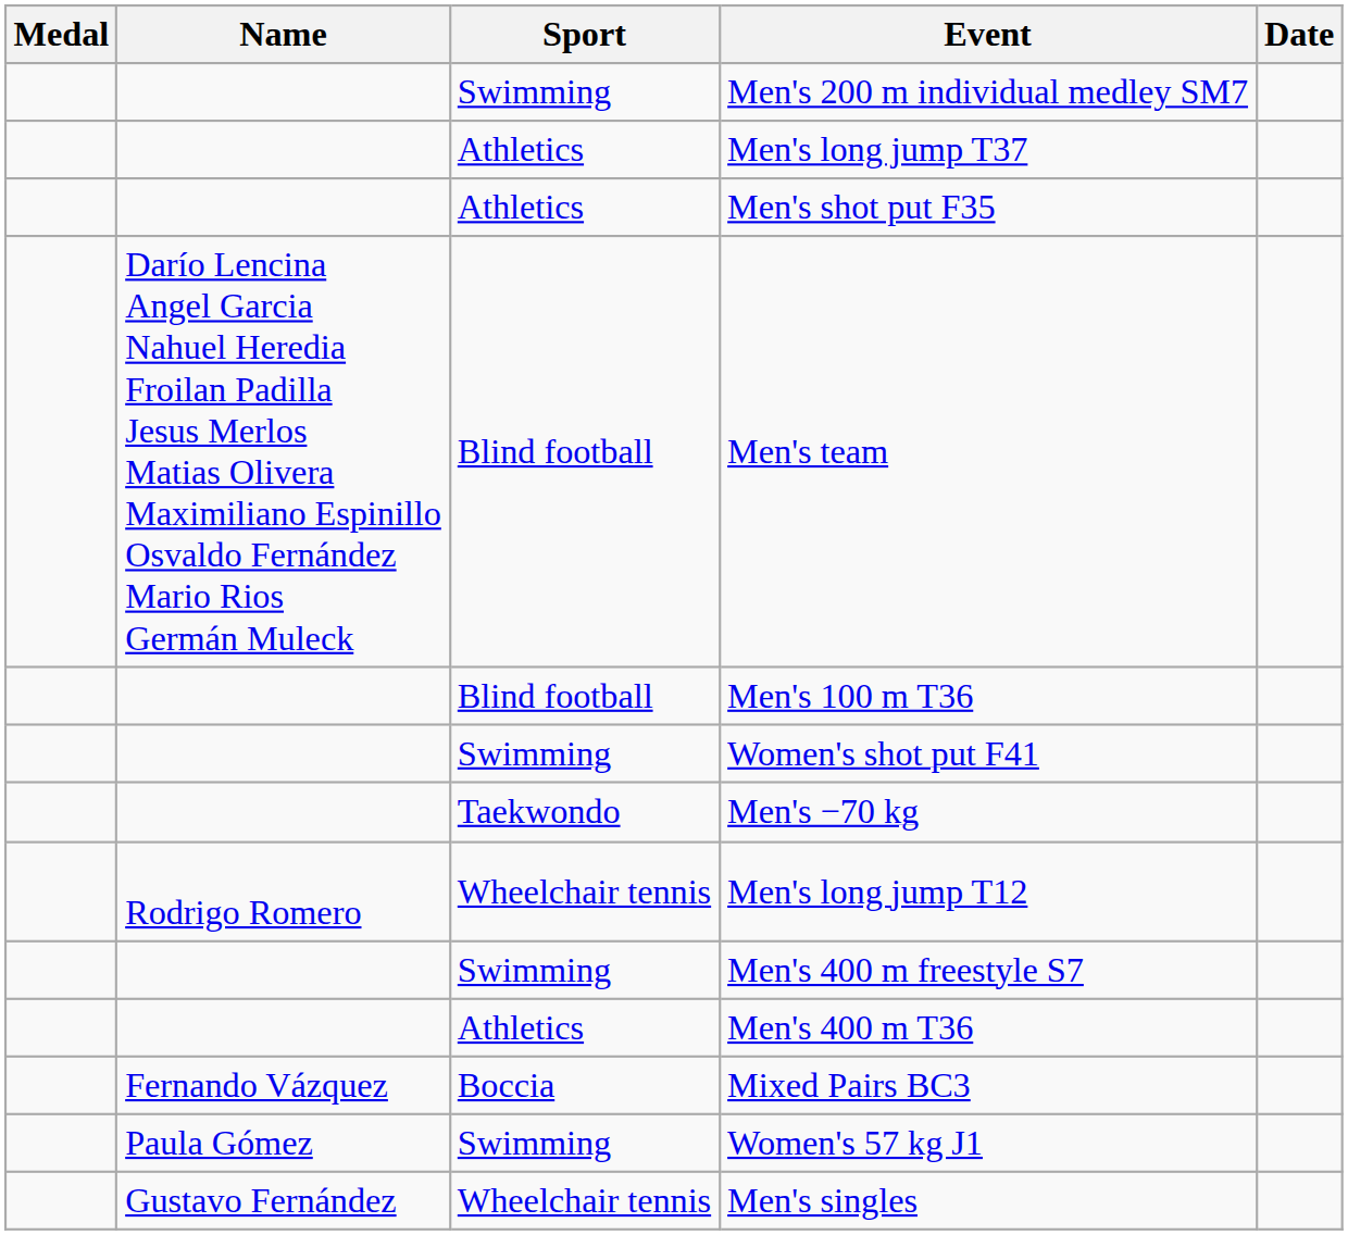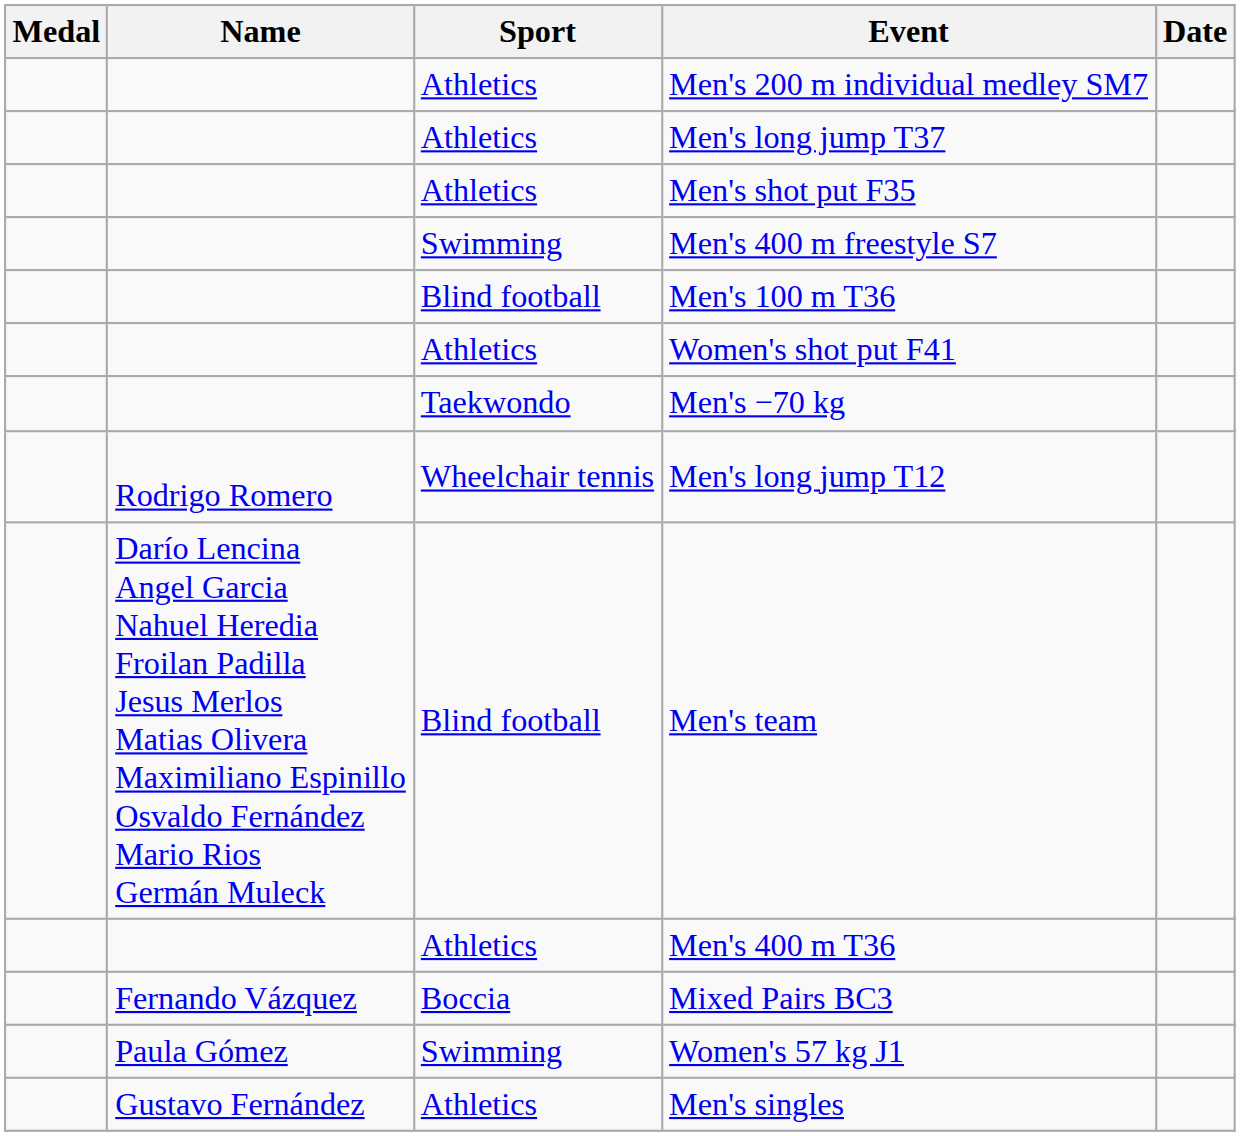 <table class="wikitable sortable" style=font-size:95%>
 <tr>
 <th>Medal</th>
 <th>Name</th>
 <th>Sport</th>
 <th>Event</th>
 <th>Date</th>
 </tr>
 <tr>
 <td></td>
 <td></td>
-<td><a href='#'>Swimming</a></td>
+<td><a href='#'>Athletics</a></td>
 <td><a href='#'>Men's 200 m individual medley SM7</a></td>
 <td></td>
 </tr>
 <tr>
 <td></td>
 <td></td>
 <td><a href='#'>Athletics</a></td>
 <td><a href='#'>Men's long jump T37</a></td>
 <td></td>
 </tr>
 <tr>
 <td></td>
 <td></td>
 <td><a href='#'>Athletics</a></td>
 <td><a href='#'>Men's shot put F35</a></td>
 <td></td>
 </tr>
 <tr>
 <td></td>
-<td><a href='#'>Darío Lencina</a><br><a href='#'>Angel Garcia</a><br><a href='#'>Nahuel Heredia</a><br><a href='#'>Froilan Padilla</a><br><a href='#'>Jesus Merlos</a><br><a href='#'>Matias Olivera</a><br><a href='#'>Maximiliano Espinillo</a><br><a href='#'>Osvaldo Fernández</a><br><a href='#'>Mario Rios</a><br><a href='#'>Germán Muleck</a></td>
-<td><a href='#'>Blind football</a></td>
-<td><a href='#'>Men's team</a></td>
+<td></td>
+<td><a href='#'>Swimming</a></td>
+<td><a href='#'>Men's 400 m freestyle S7</a></td>
 <td></td>
 </tr>
 <tr>
 <td></td>
 <td></td>
 <td><a href='#'>Blind football</a></td>
 <td><a href='#'>Men's 100 m T36</a></td>
 <td></td>
 </tr>
 <tr>
 <td></td>
 <td></td>
-<td><a href='#'>Swimming</a></td>
+<td><a href='#'>Athletics</a></td>
 <td><a href='#'>Women's shot put F41</a></td>
 <td></td>
 </tr>
 <tr>
 <td></td>
 <td></td>
 <td><a href='#'>Taekwondo</a></td>
 <td><a href='#'>Men's −70 kg</a></td>
 <td></td>
 </tr>
 <tr>
 <td></td>
 <td><br><a href='#'>Rodrigo Romero</a></td>
 <td><a href='#'>Wheelchair tennis</a></td>
 <td><a href='#'>Men's long jump T12</a></td>
 <td></td>
 </tr>
 <tr>
 <td></td>
-<td></td>
-<td><a href='#'>Swimming</a></td>
-<td><a href='#'>Men's 400 m freestyle S7</a></td>
+<td><a href='#'>Darío Lencina</a><br><a href='#'>Angel Garcia</a><br><a href='#'>Nahuel Heredia</a><br><a href='#'>Froilan Padilla</a><br><a href='#'>Jesus Merlos</a><br><a href='#'>Matias Olivera</a><br><a href='#'>Maximiliano Espinillo</a><br><a href='#'>Osvaldo Fernández</a><br><a href='#'>Mario Rios</a><br><a href='#'>Germán Muleck</a></td>
+<td><a href='#'>Blind football</a></td>
+<td><a href='#'>Men's team</a></td>
 <td></td>
 </tr>
 <tr>
 <td></td>
 <td></td>
 <td><a href='#'>Athletics</a></td>
 <td><a href='#'>Men's 400 m T36</a></td>
 <td></td>
 </tr>
 <tr>
 <td></td>
 <td><a href='#'>Fernando Vázquez</a></td>
 <td><a href='#'>Boccia</a></td>
 <td><a href='#'>Mixed Pairs BC3</a></td>
 <td></td>
 </tr>
 <tr>
 <td></td>
 <td><a href='#'>Paula Gómez</a></td>
 <td><a href='#'>Swimming</a></td>
 <td><a href='#'>Women's 57 kg J1</a></td>
 <td></td>
 </tr>
 <tr>
 <td></td>
 <td><a href='#'>Gustavo Fernández</a></td>
-<td><a href='#'>Wheelchair tennis</a></td>
+<td><a href='#'>Athletics</a></td>
 <td><a href='#'>Men's singles</a></td>
 <td></td>
 </tr>
 </table>
